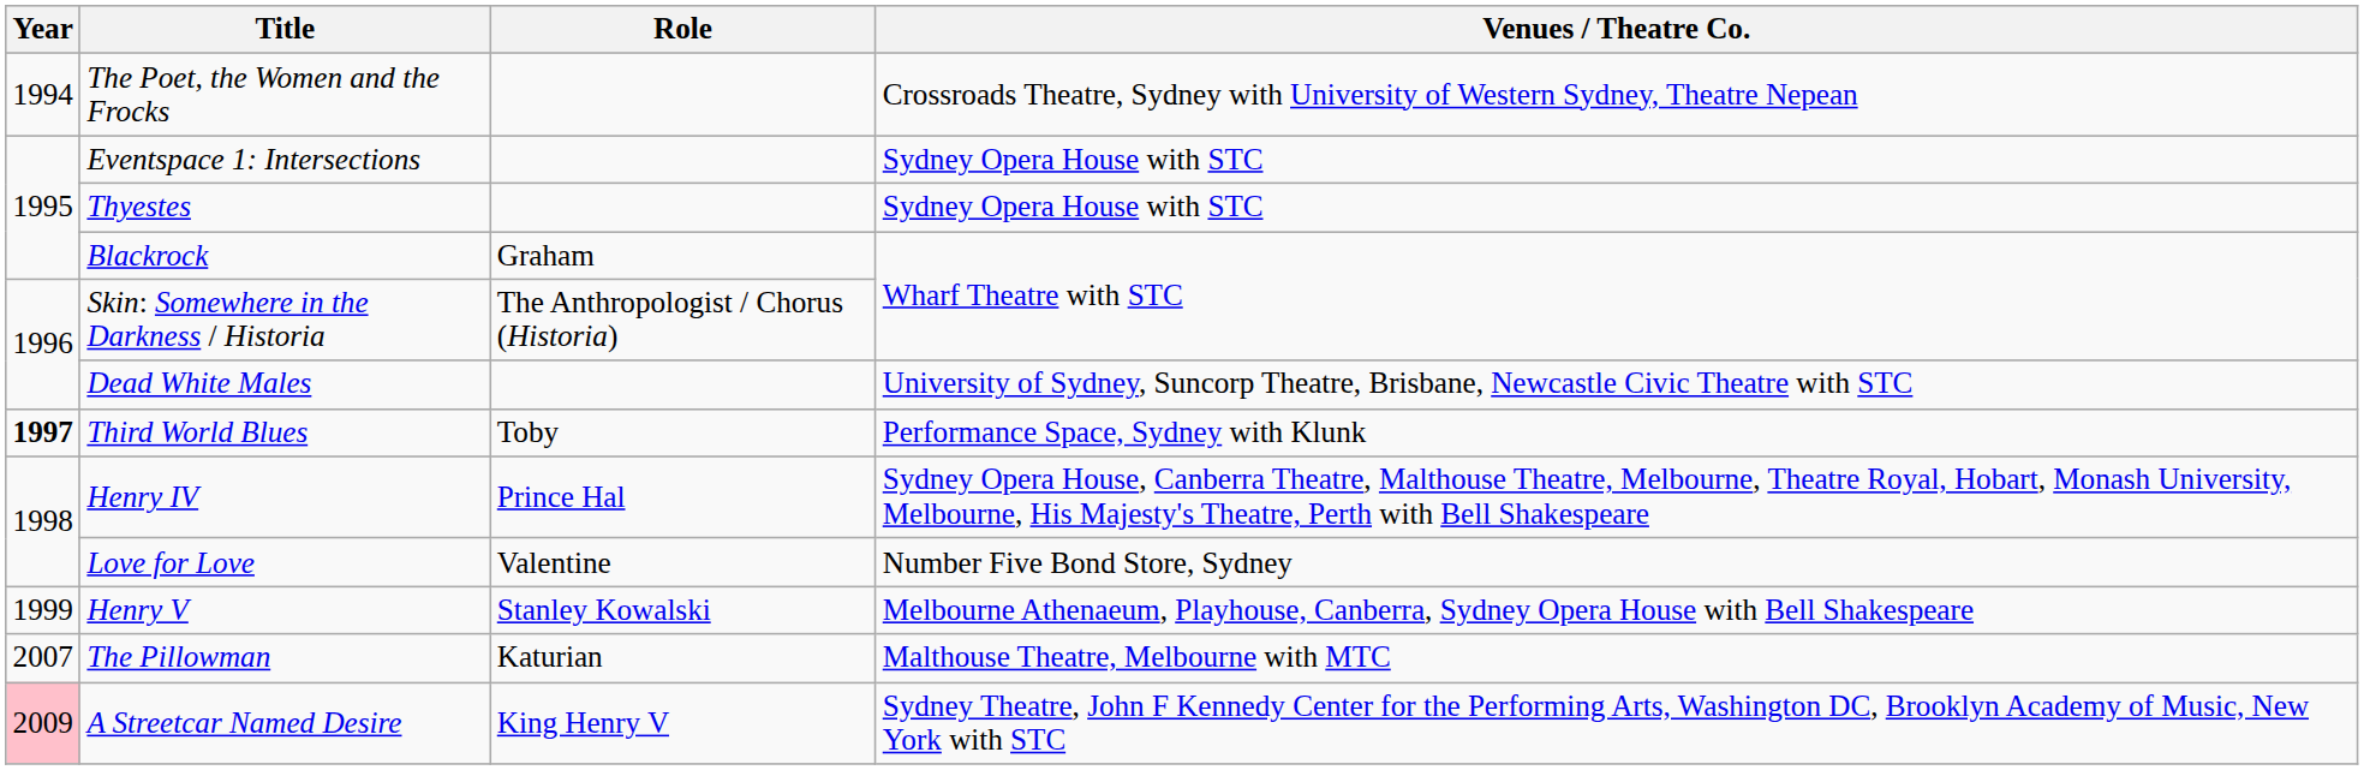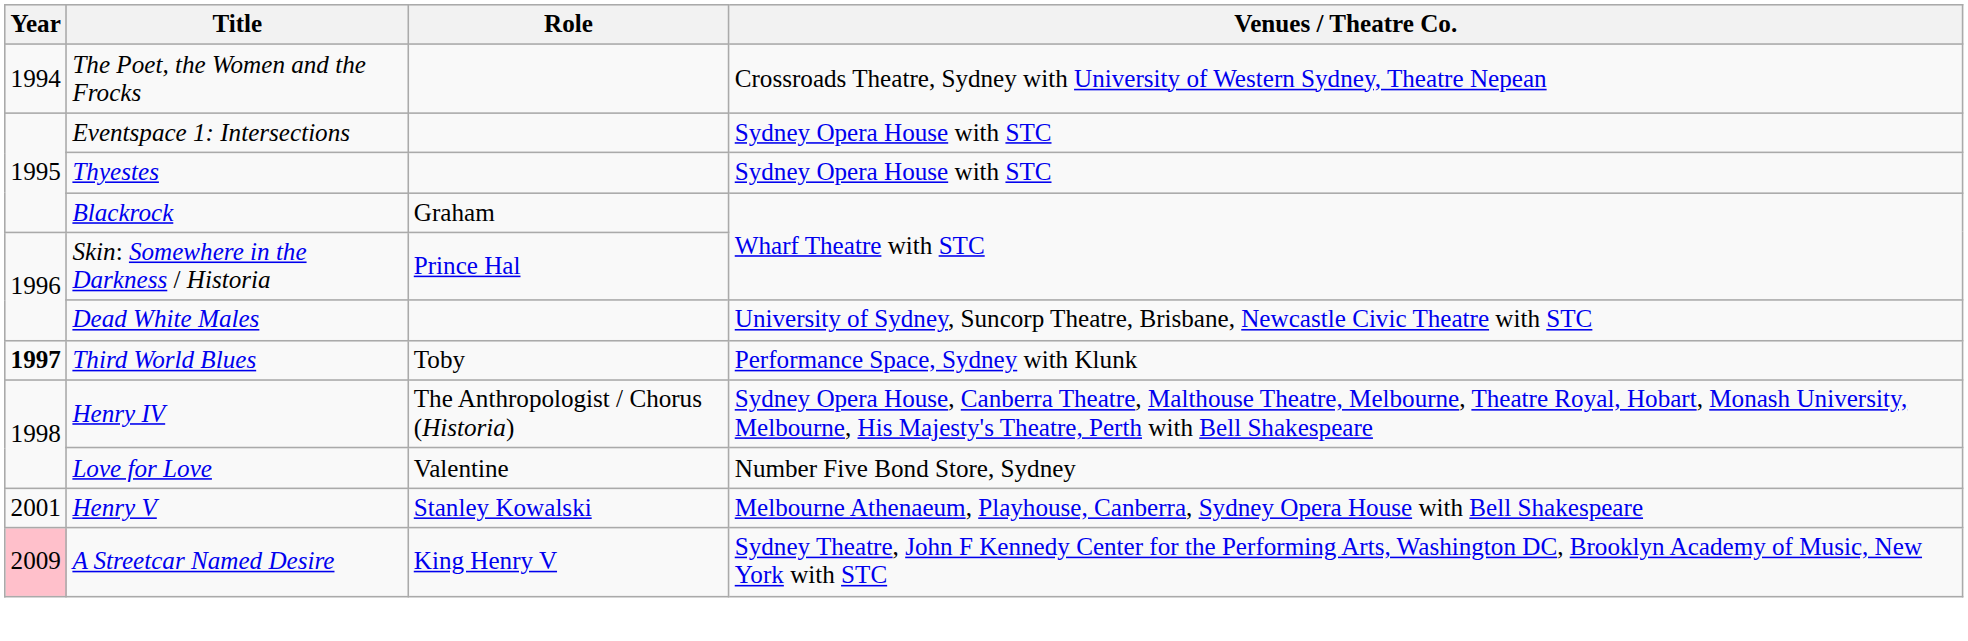 <table class="wikitable plainrowheaders">
 <tr>
 <th scope="col">Year</th>
 <th scope="col">Title</th>
 <th scope="col">Role</th>
 <th scope="col">Venues / Theatre Co.</th>
 </tr>
 <tr>
 <td>1994</td>
 <td><em>The Poet, the Women and the Frocks</em></td>
 <td></td>
 <td>Crossroads Theatre, Sydney with <a href='#'>University of Western Sydney, Theatre Nepean</a></td>
 </tr>
 <tr>
 <td rowspan=3>1995</td>
 <td><em>Eventspace 1: Intersections</em></td>
 <td></td>
 <td><a href='#'>Sydney Opera House</a> with <a href='#'>STC</a></td>
 </tr>
 <tr>
 <td><em><a href='#'>Thyestes</a></em></td>
 <td></td>
 <td><a href='#'>Sydney Opera House</a> with <a href='#'>STC</a></td>
 </tr>
 <tr>
 <td><em><a href='#'>Blackrock</a></em></td>
 <td>Graham</td>
 <td rowspan=2><a href='#'>Wharf Theatre</a> with <a href='#'>STC</a></td>
 </tr>
 <tr>
 <td rowspan=2>1996</td>
 <td><em>Skin</em>: <em><a href='#'>Somewhere in the Darkness</a></em> / <em>Historia</em></td>
-<td>The Anthropologist / Chorus (<em>Historia</em>)</td>
+<td><a href='#'>Prince Hal</a></td>
 </tr>
 <tr>
 <td><em><a href='#'>Dead White Males</a></em></td>
 <td></td>
 <td><a href='#'>University of Sydney</a>, Suncorp Theatre, Brisbane, <a href='#'>Newcastle Civic Theatre</a> with <a href='#'>STC</a></td>
 </tr>
 <tr>
 <td><strong>1997</strong></td>
 <td><em><a href='#'>Third World Blues</a></em></td>
 <td>Toby</td>
 <td><a href='#'>Performance Space, Sydney</a> with Klunk</td>
 </tr>
 <tr>
 <td rowspan=2>1998</td>
 <td><em><a href='#'>Henry IV</a></em></td>
-<td><a href='#'>Prince Hal</a></td>
+<td>The Anthropologist / Chorus (<em>Historia</em>)</td>
 <td><a href='#'>Sydney Opera House</a>, <a href='#'>Canberra Theatre</a>, <a href='#'>Malthouse Theatre, Melbourne</a>, <a href='#'>Theatre Royal, Hobart</a>, <a href='#'>Monash University, Melbourne</a>, <a href='#'>His Majesty's Theatre, Perth</a> with <a href='#'>Bell Shakespeare</a></td>
 </tr>
 <tr>
 <td><em><a href='#'>Love for Love</a></em></td>
 <td>Valentine</td>
 <td>Number Five Bond Store, Sydney</td>
 </tr>
 <tr>
-<td>1999</td>
+<td>2001</td>
 <td><em><a href='#'>Henry V</a></em></td>
 <td><a href='#'>Stanley Kowalski</a></td>
 <td><a href='#'>Melbourne Athenaeum</a>, <a href='#'>Playhouse, Canberra</a>, <a href='#'>Sydney Opera House</a> with <a href='#'>Bell Shakespeare</a></td>
-</tr>
-<tr>
-<td>2007</td>
-<td><em><a href='#'>The Pillowman</a></em></td>
-<td>Katurian</td>
-<td><a href='#'>Malthouse Theatre, Melbourne</a> with <a href='#'>MTC</a></td>
 </tr>
 <tr>
 <td style="background: pink;">2009</td>
 <td><em><a href='#'>A Streetcar Named Desire</a></em></td>
 <td><a href='#'>King Henry V</a></td>
 <td><a href='#'>Sydney Theatre</a>, <a href='#'>John F Kennedy Center for the Performing Arts, Washington DC</a>, <a href='#'>Brooklyn Academy of Music, New York</a> with <a href='#'>STC</a></td>
 </tr>
 </table>
